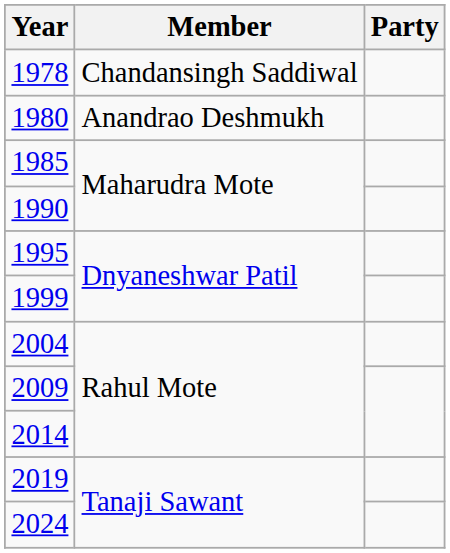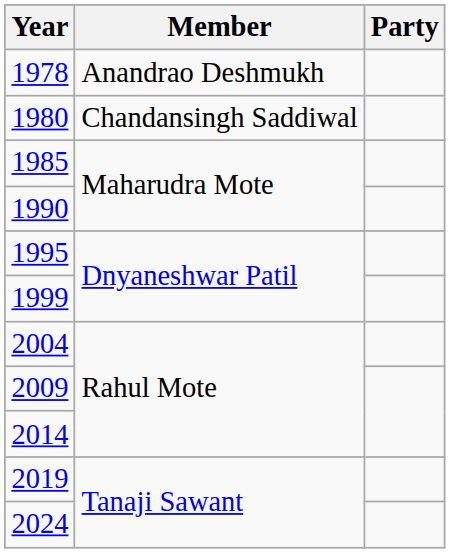 <table class="wikitable">
 <tr>
 <th>Year</th>
 <th>Member</th>
 <th colspan="2">Party</th>
 </tr>
 <tr>
 <td><a href='#'>1978</a></td>
-<td>Chandansingh Saddiwal</td>
+<td>Anandrao Deshmukh</td>
 <td></td>
 </tr>
 <tr>
 <td><a href='#'>1980</a></td>
-<td>Anandrao Deshmukh</td>
+<td>Chandansingh Saddiwal</td>
 <td></td>
 </tr>
 <tr>
 <td><a href='#'>1985</a></td>
 <td rowspan=2>Maharudra Mote</td>
 <td></td>
 </tr>
 <tr>
 <td><a href='#'>1990</a></td>
 <td></td>
 </tr>
 <tr>
 <td><a href='#'>1995</a></td>
 <td rowspan=2><a href='#'>Dnyaneshwar Patil</a></td>
 <td></td>
 </tr>
 <tr>
 <td><a href='#'>1999</a></td>
 </tr>
 <tr>
 <td><a href='#'>2004</a></td>
 <td rowspan=3>Rahul Mote</td>
 <td></td>
 </tr>
 <tr>
 <td><a href='#'>2009</a></td>
 </tr>
 <tr>
 <td><a href='#'>2014</a></td>
 </tr>
 <tr>
 <td><a href='#'>2019</a></td>
 <td Rowspan=2><a href='#'>Tanaji Sawant</a></td>
 <td></td>
 </tr>
 <tr>
 <td><a href='#'>2024</a></td>
 </tr>
 </table>
